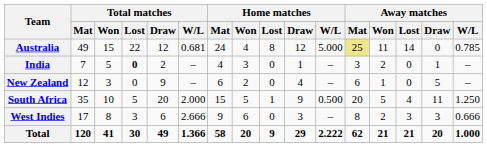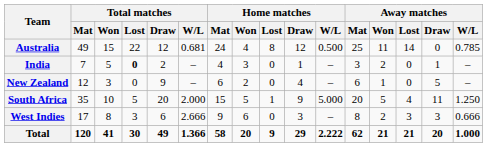 <table class="wikitable plainrowheaders sortable" style="text-align:center">
 <tr>
 <th rowspan=2 scope=col>Team</th>
 <th colspan=5 class=unsortable>Total matches</th>
 <th colspan=5 class=unsortable>Home matches</th>
 <th colspan=5 class=unsortable>Away matches</th>
 </tr>
 <tr>
 <th scope=col data-sort-type=number>Mat</th>
 <th scope=col data-sort-type=number>Won</th>
 <th scope=col data-sort-type=number>Lost</th>
 <th scope=col data-sort-type=number>Draw</th>
 <th scope=col data-sort-type=number>W/L</th>
 <th scope=col data-sort-type=number>Mat</th>
 <th scope=col data-sort-type=number>Won</th>
 <th scope=col data-sort-type=number>Lost</th>
 <th scope=col data-sort-type=number>Draw</th>
 <th scope=col data-sort-type=number>W/L</th>
 <th scope=col data-sort-type=number>Mat</th>
 <th scope=col data-sort-type=number>Won</th>
 <th scope=col data-sort-type=number>Lost</th>
 <th scope=col data-sort-type=number>Draw</th>
 <th scope=col data-sort-type=number>W/L</th>
 </tr>
 <tr>
 <th scope=row><a href='#'>Australia</a></th>
 <td>49</td>
 <td>15</td>
 <td>22</td>
 <td>12</td>
 <td>0.681</td>
 <td>24</td>
 <td>4</td>
 <td>8</td>
 <td>12</td>
-<td>5.000</td>
-<td style="background: khaki;">25</td>
+<td>0.500</td>
+<td>25</td>
 <td>11</td>
 <td>14</td>
 <td>0</td>
 <td>0.785</td>
 </tr>
 <tr>
 <th scope=row><a href='#'>India</a></th>
 <td>7</td>
 <td>5</td>
 <td><strong>0</strong></td>
 <td>2</td>
 <td>–</td>
 <td>4</td>
 <td>3</td>
 <td>0</td>
 <td>1</td>
 <td>–</td>
 <td>3</td>
 <td>2</td>
 <td>0</td>
 <td>1</td>
 <td>–</td>
 </tr>
 <tr>
 <th scope=row><a href='#'>New Zealand</a></th>
 <td>12</td>
 <td>3</td>
 <td>0</td>
 <td>9</td>
 <td>–</td>
 <td>6</td>
 <td>2</td>
 <td>0</td>
 <td>4</td>
 <td>–</td>
 <td>6</td>
 <td>1</td>
 <td>0</td>
 <td>5</td>
 <td>–</td>
 </tr>
 <tr>
 <th scope=row><a href='#'>South Africa</a></th>
 <td>35</td>
 <td>10</td>
 <td>5</td>
 <td>20</td>
 <td>2.000</td>
 <td>15</td>
 <td>5</td>
 <td>1</td>
 <td>9</td>
-<td>0.500</td>
+<td>5.000</td>
 <td>20</td>
 <td>5</td>
 <td>4</td>
 <td>11</td>
 <td>1.250</td>
 </tr>
 <tr>
 <th scope=row><a href='#'>West Indies</a></th>
 <td>17</td>
 <td>8</td>
 <td>3</td>
 <td>6</td>
 <td>2.666</td>
 <td>9</td>
 <td>6</td>
 <td>0</td>
 <td>3</td>
 <td>–</td>
 <td>8</td>
 <td>2</td>
 <td>3</td>
 <td>3</td>
 <td>0.666</td>
 </tr>
 <tr class=sortbottom>
 <th scope=row><strong>Total</strong></th>
 <td><strong>120</strong></td>
 <td><strong>41</strong></td>
 <td><strong>30</strong></td>
 <td><strong>49</strong></td>
 <td><strong>1.366</strong></td>
 <td><strong>58</strong></td>
 <td><strong>20</strong></td>
 <td><strong>9</strong></td>
 <td><strong>29</strong></td>
 <td><strong>2.222</strong></td>
 <td><strong>62</strong></td>
 <td><strong>21</strong></td>
 <td><strong>21</strong></td>
 <td><strong>20</strong></td>
 <td><strong>1.000</strong></td>
 </tr>
 </table>
